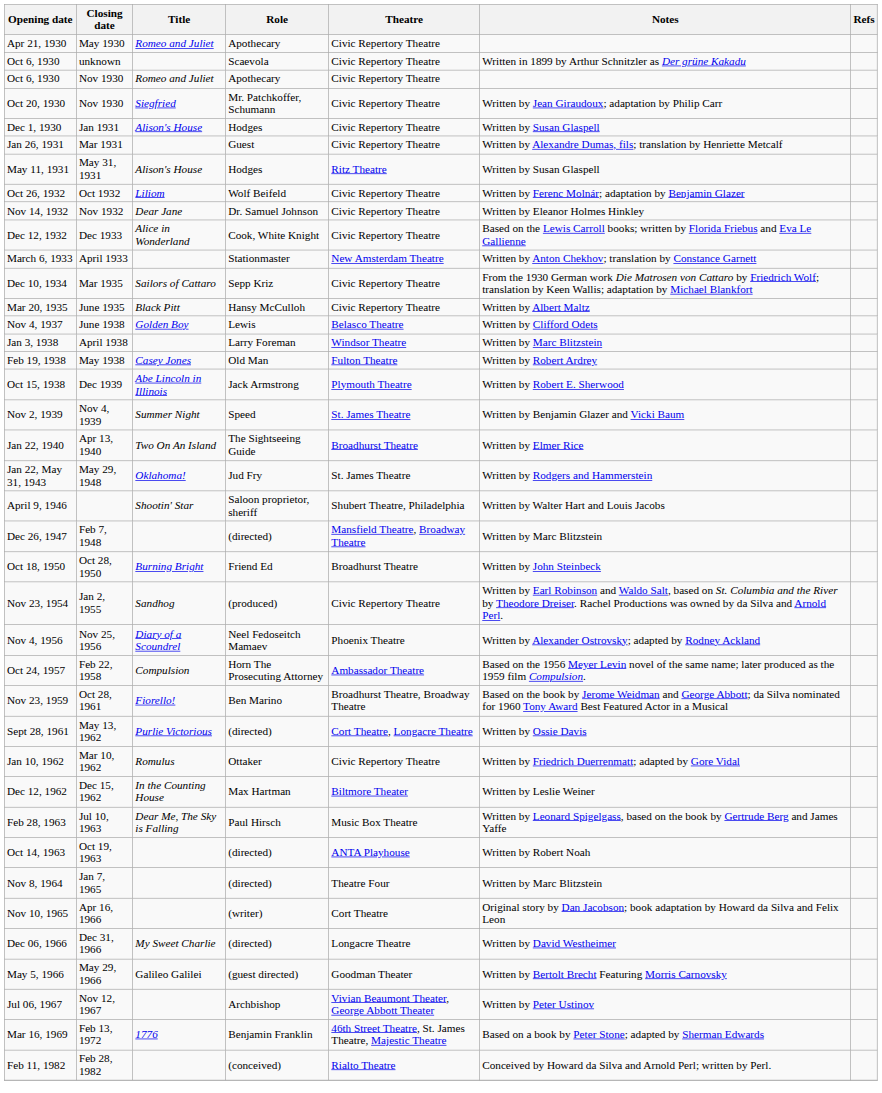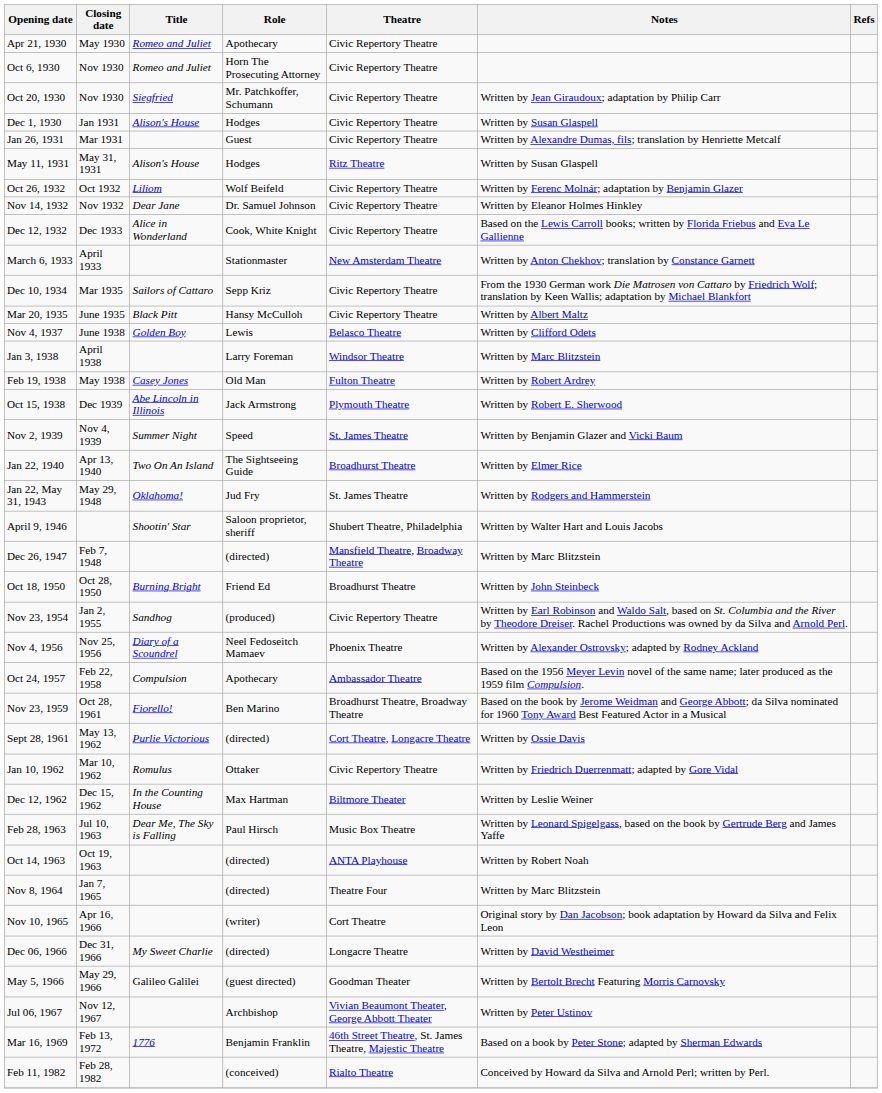 <table class="wikitable sortable">
 <tr>
 <th scope="col" class="unsortable">Opening date</th>
 <th scope="col" class="unsortable">Closing date</th>
 <th scope="col">Title</th>
 <th scope="col" class="unsortable">Role</th>
 <th scope="col">Theatre</th>
 <th scope="col" class="unsortable">Notes</th>
 <th scope="col" class="unsortable">Refs</th>
 </tr>
 <tr>
 <td scope="row">Apr 21, 1930</td>
 <td>May 1930</td>
 <td><em><a href='#'>Romeo and Juliet</a></em></td>
 <td>Apothecary</td>
 <td>Civic Repertory Theatre</td>
 <td></td>
 <td></td>
 </tr>
 <tr>
 <td scope="row">Oct 6, 1930</td>
-<td>unknown</td>
-<td></td>
-<td>Scaevola</td>
-<td>Civic Repertory Theatre</td>
-<td>Written in 1899 by Arthur Schnitzler as <em><a href='#'>Der grüne Kakadu</a></em></td>
-<td></td>
-</tr>
-<tr>
-<td scope="row">Oct 6, 1930</td>
 <td>Nov 1930</td>
 <td><em>Romeo and Juliet</em></td>
-<td>Apothecary</td>
+<td>Horn The Prosecuting Attorney</td>
 <td>Civic Repertory Theatre</td>
 <td></td>
 <td></td>
 </tr>
 <tr>
 <td scope="row">Oct 20, 1930</td>
 <td>Nov 1930</td>
 <td><em><a href='#'>Siegfried</a></em></td>
 <td>Mr. Patchkoffer, Schumann</td>
 <td>Civic Repertory Theatre</td>
 <td>Written by <a href='#'>Jean Giraudoux</a>; adaptation by Philip Carr</td>
 <td></td>
 </tr>
 <tr>
 <td scope="row">Dec 1, 1930</td>
 <td>Jan 1931</td>
 <td><em><a href='#'>Alison's House</a></em></td>
 <td>Hodges</td>
 <td>Civic Repertory Theatre</td>
 <td>Written by <a href='#'>Susan Glaspell</a></td>
 <td></td>
 </tr>
 <tr>
 <td scope="row">Jan 26, 1931</td>
 <td>Mar 1931</td>
 <td></td>
 <td>Guest</td>
 <td>Civic Repertory Theatre</td>
 <td>Written by <a href='#'>Alexandre Dumas, fils</a>; translation by Henriette Metcalf</td>
 <td></td>
 </tr>
 <tr>
 <td scope="row">May 11, 1931</td>
 <td>May 31, 1931</td>
 <td><em>Alison's House</em></td>
 <td>Hodges</td>
 <td><a href='#'>Ritz Theatre</a></td>
 <td>Written by Susan Glaspell</td>
 <td></td>
 </tr>
 <tr>
 <td scope="row">Oct 26, 1932</td>
 <td>Oct 1932</td>
 <td><em><a href='#'>Liliom</a></em></td>
 <td>Wolf Beifeld</td>
 <td>Civic Repertory Theatre</td>
 <td>Written by <a href='#'>Ferenc Molnár</a>; adaptation by <a href='#'>Benjamin Glazer</a></td>
 <td></td>
 </tr>
 <tr>
 <td scope="row">Nov 14, 1932</td>
 <td>Nov 1932</td>
 <td><em>Dear Jane</em></td>
 <td>Dr. Samuel Johnson</td>
 <td>Civic Repertory Theatre</td>
 <td>Written by Eleanor Holmes Hinkley</td>
 <td></td>
 </tr>
 <tr>
 <td scope="row">Dec 12, 1932</td>
 <td>Dec 1933</td>
 <td><em>Alice in Wonderland</em></td>
 <td>Cook, White Knight</td>
 <td>Civic Repertory Theatre</td>
 <td>Based on the <a href='#'>Lewis Carroll</a> books; written by <a href='#'>Florida Friebus</a> and <a href='#'>Eva Le Gallienne</a></td>
 <td></td>
 </tr>
 <tr>
 <td scope="row">March 6, 1933</td>
 <td>April 1933</td>
 <td></td>
 <td>Stationmaster</td>
 <td><a href='#'>New Amsterdam Theatre</a></td>
 <td>Written by <a href='#'>Anton Chekhov</a>; translation by <a href='#'>Constance Garnett</a></td>
 <td></td>
 </tr>
 <tr>
 <td scope="row">Dec 10, 1934</td>
 <td>Mar 1935</td>
 <td><em>Sailors of Cattaro</em></td>
 <td>Sepp Kriz</td>
 <td>Civic Repertory Theatre</td>
 <td>From the 1930 German work <em>Die Matrosen von Cattaro</em> by <a href='#'>Friedrich Wolf</a>; translation by Keen Wallis; adaptation by <a href='#'>Michael Blankfort</a></td>
 <td></td>
 </tr>
 <tr>
 <td scope="row">Mar 20, 1935</td>
 <td>June 1935</td>
 <td><em>Black Pitt</em></td>
 <td>Hansy McCulloh</td>
 <td>Civic Repertory Theatre</td>
 <td>Written by <a href='#'>Albert Maltz</a></td>
 <td></td>
 </tr>
 <tr>
 <td scope="row">Nov 4, 1937</td>
 <td>June 1938</td>
 <td><em><a href='#'>Golden Boy</a></em></td>
 <td>Lewis</td>
 <td><a href='#'>Belasco Theatre</a></td>
 <td>Written by <a href='#'>Clifford Odets</a></td>
 <td></td>
 </tr>
 <tr>
 <td scope="row">Jan 3, 1938</td>
 <td>April 1938</td>
 <td></td>
 <td>Larry Foreman</td>
 <td><a href='#'>Windsor Theatre</a></td>
 <td>Written by <a href='#'>Marc Blitzstein</a></td>
 <td></td>
 </tr>
 <tr>
 <td scope="row">Feb 19, 1938</td>
 <td>May 1938</td>
 <td><em><a href='#'>Casey Jones</a></em></td>
 <td>Old Man</td>
 <td><a href='#'>Fulton Theatre</a></td>
 <td>Written by <a href='#'>Robert Ardrey</a></td>
 <td></td>
 </tr>
 <tr>
 <td scope="row">Oct 15, 1938</td>
 <td>Dec 1939</td>
 <td><em><a href='#'>Abe Lincoln in Illinois</a></em></td>
 <td>Jack Armstrong</td>
 <td><a href='#'>Plymouth Theatre</a></td>
 <td>Written by <a href='#'>Robert E. Sherwood</a></td>
 <td></td>
 </tr>
 <tr>
 <td scope="row">Nov 2, 1939</td>
 <td>Nov 4, 1939</td>
 <td><em>Summer Night</em></td>
 <td>Speed</td>
 <td><a href='#'>St. James Theatre</a></td>
 <td>Written by Benjamin Glazer and <a href='#'>Vicki Baum</a></td>
 <td></td>
 </tr>
 <tr>
 <td scope="row">Jan 22, 1940</td>
 <td>Apr 13, 1940</td>
 <td><em>Two On An Island</em></td>
 <td>The Sightseeing Guide</td>
 <td><a href='#'>Broadhurst Theatre</a></td>
 <td>Written by <a href='#'>Elmer Rice</a></td>
 <td></td>
 </tr>
 <tr>
 <td scope="row">Jan 22, May 31, 1943</td>
 <td>May 29, 1948</td>
 <td><em><a href='#'>Oklahoma!</a></em></td>
 <td>Jud Fry</td>
 <td>St. James Theatre</td>
 <td>Written by <a href='#'>Rodgers and Hammerstein</a></td>
 <td></td>
 </tr>
 <tr>
 <td scope="row">April 9, 1946</td>
 <td></td>
 <td><em>Shootin' Star</em></td>
 <td>Saloon proprietor, sheriff</td>
 <td>Shubert Theatre, Philadelphia</td>
 <td>Written by Walter Hart and Louis Jacobs</td>
 <td></td>
 </tr>
 <tr>
 <td scope="row">Dec 26, 1947</td>
 <td>Feb 7, 1948</td>
 <td></td>
 <td>(directed)</td>
 <td><a href='#'>Mansfield Theatre</a>, <a href='#'>Broadway Theatre</a></td>
 <td>Written by Marc Blitzstein</td>
 <td></td>
 </tr>
 <tr>
 <td scope="row">Oct 18, 1950</td>
 <td>Oct 28, 1950</td>
 <td><em><a href='#'>Burning Bright</a></em></td>
 <td>Friend Ed</td>
 <td>Broadhurst Theatre</td>
 <td>Written by <a href='#'>John Steinbeck</a></td>
 <td></td>
 </tr>
 <tr>
 <td scope="row">Nov 23, 1954</td>
 <td>Jan 2, 1955</td>
 <td><em>Sandhog</em></td>
 <td>(produced)</td>
 <td>Civic Repertory Theatre</td>
 <td>Written by <a href='#'>Earl Robinson</a> and <a href='#'>Waldo Salt</a>, based on <em>St. Columbia and the River</em> by <a href='#'>Theodore Dreiser</a>. Rachel Productions was owned by da Silva and <a href='#'>Arnold Perl</a>.</td>
 <td></td>
 </tr>
 <tr>
 <td scope="row">Nov 4, 1956</td>
 <td>Nov 25, 1956</td>
 <td><em><a href='#'>Diary of a Scoundrel</a></em></td>
 <td>Neel Fedoseitch Mamaev</td>
 <td>Phoenix Theatre</td>
 <td>Written by <a href='#'>Alexander Ostrovsky</a>; adapted by <a href='#'>Rodney Ackland</a></td>
 <td></td>
 </tr>
 <tr>
 <td scope="row">Oct 24, 1957</td>
 <td>Feb 22, 1958</td>
 <td><em>Compulsion</em></td>
-<td>Horn The Prosecuting Attorney</td>
+<td>Apothecary</td>
 <td><a href='#'>Ambassador Theatre</a></td>
 <td>Based on the 1956 <a href='#'>Meyer Levin</a> novel of the same name; later produced as the 1959 film <em><a href='#'>Compulsion</a></em>.</td>
 <td></td>
 </tr>
 <tr>
 <td scope="row">Nov 23, 1959</td>
 <td>Oct 28, 1961</td>
 <td><em><a href='#'>Fiorello!</a></em></td>
 <td>Ben Marino</td>
 <td>Broadhurst Theatre, Broadway Theatre</td>
 <td>Based on the book by <a href='#'>Jerome Weidman</a> and <a href='#'>George Abbott</a>; da Silva nominated for 1960 <a href='#'>Tony Award</a> Best Featured Actor in a Musical</td>
 <td></td>
 </tr>
 <tr>
 <td scope="row">Sept 28, 1961</td>
 <td>May 13, 1962</td>
 <td><em><a href='#'>Purlie Victorious</a></em></td>
 <td>(directed)</td>
 <td><a href='#'>Cort Theatre</a>, <a href='#'>Longacre Theatre</a></td>
 <td>Written by <a href='#'>Ossie Davis</a></td>
 <td></td>
 </tr>
 <tr>
 <td scope="row">Jan 10, 1962</td>
 <td>Mar 10, 1962</td>
 <td><em>Romulus</em></td>
 <td>Ottaker</td>
 <td>Civic Repertory Theatre</td>
 <td>Written by <a href='#'>Friedrich Duerrenmatt</a>; adapted by <a href='#'>Gore Vidal</a></td>
 <td></td>
 </tr>
 <tr>
 <td scope="row">Dec 12, 1962</td>
 <td>Dec 15, 1962</td>
 <td><em>In the Counting House</em></td>
 <td>Max Hartman</td>
 <td><a href='#'>Biltmore Theater</a></td>
 <td>Written by Leslie Weiner</td>
 <td></td>
 </tr>
 <tr>
 <td scope="row">Feb 28, 1963</td>
 <td>Jul 10, 1963</td>
 <td><em>Dear Me, The Sky is Falling</em></td>
 <td>Paul Hirsch</td>
 <td>Music Box Theatre</td>
 <td>Written by <a href='#'>Leonard Spigelgass</a>, based on the book by <a href='#'>Gertrude Berg</a> and James Yaffe</td>
 <td></td>
 </tr>
 <tr>
 <td scope="row">Oct 14, 1963</td>
 <td>Oct 19, 1963</td>
 <td></td>
 <td>(directed)</td>
 <td><a href='#'>ANTA Playhouse</a></td>
 <td>Written by Robert Noah</td>
 <td></td>
 </tr>
 <tr>
 <td scope="row">Nov 8, 1964</td>
 <td>Jan 7, 1965</td>
 <td></td>
 <td>(directed)</td>
 <td>Theatre Four</td>
 <td>Written by Marc Blitzstein</td>
 <td></td>
 </tr>
 <tr>
 <td scope="row">Nov 10, 1965</td>
 <td>Apr 16, 1966</td>
 <td></td>
 <td>(writer)</td>
 <td>Cort Theatre</td>
 <td>Original story by <a href='#'>Dan Jacobson</a>; book adaptation by Howard da Silva and Felix Leon</td>
 <td></td>
 </tr>
 <tr>
 <td scope="row">Dec 06, 1966</td>
 <td>Dec 31, 1966</td>
 <td><em>My Sweet Charlie</em></td>
 <td>(directed)</td>
 <td>Longacre Theatre</td>
 <td>Written by <a href='#'>David Westheimer</a></td>
 <td></td>
 </tr>
 <tr>
 <td>May 5, 1966</td>
 <td>May 29, 1966</td>
 <td>Galileo Galilei</td>
 <td>(guest directed)</td>
 <td>Goodman Theater</td>
 <td>Written by <a href='#'>Bertolt Brecht</a> Featuring <a href='#'>Morris Carnovsky</a></td>
 <td></td>
 </tr>
 <tr>
 <td scope="row">Jul 06, 1967</td>
 <td>Nov 12, 1967</td>
 <td></td>
 <td>Archbishop</td>
 <td><a href='#'>Vivian Beaumont Theater</a>, <a href='#'>George Abbott Theater</a></td>
 <td>Written by <a href='#'>Peter Ustinov</a></td>
 <td></td>
 </tr>
 <tr>
 <td scope="row">Mar 16, 1969</td>
 <td>Feb 13, 1972</td>
 <td><em><a href='#'>1776</a></em></td>
 <td>Benjamin Franklin</td>
 <td><a href='#'>46th Street Theatre</a>, St. James Theatre, <a href='#'>Majestic Theatre</a></td>
 <td>Based on a book by <a href='#'>Peter Stone</a>; adapted by <a href='#'>Sherman Edwards</a></td>
 <td></td>
 </tr>
 <tr>
 <td scope="row">Feb 11, 1982</td>
 <td>Feb 28, 1982</td>
 <td></td>
 <td>(conceived)</td>
 <td><a href='#'>Rialto Theatre</a></td>
 <td>Conceived by Howard da Silva and Arnold Perl; written by Perl.</td>
 <td></td>
 </tr>
 <tr>
 </tr>
 </table>
